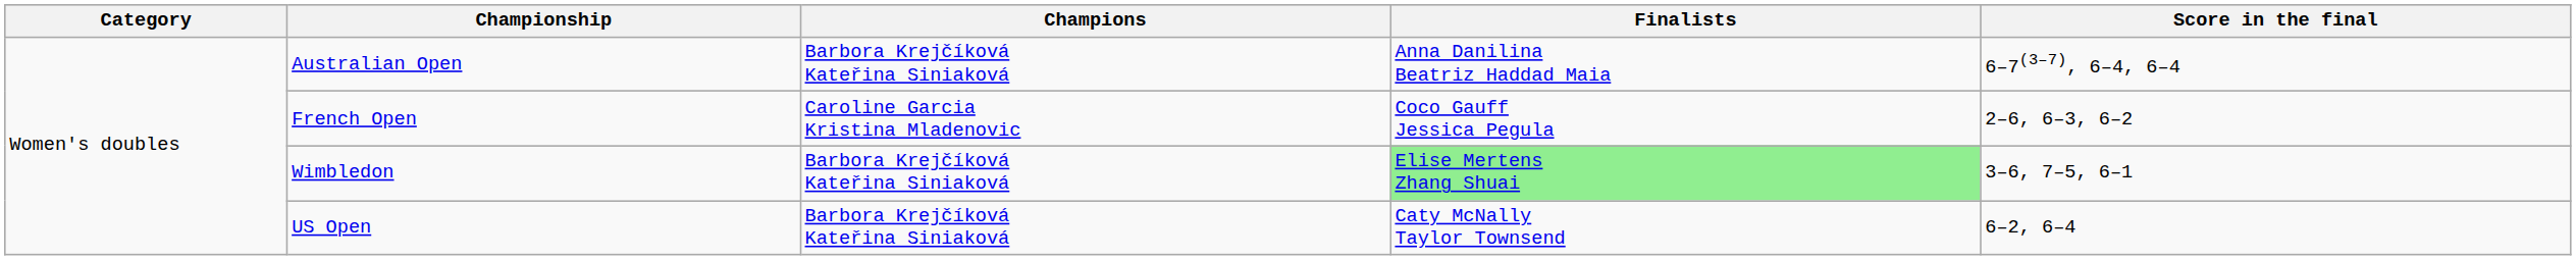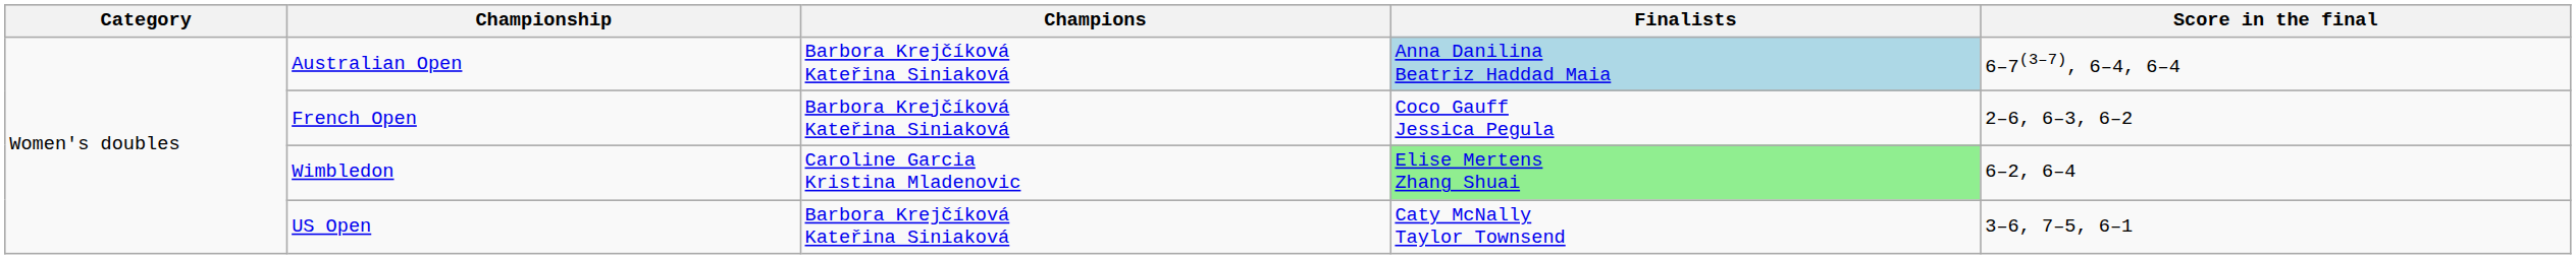 <table class="wikitable" style="font-size:90%;" width=100%>
 <tr>
 <th style="width: 11%;">Category</th>
 <th style="width: 20%;">Championship</th>
 <th style="width: 23%;">Champions</th>
 <th style="width: 23%;">Finalists</th>
 <th style="width: 23%;">Score in the final</th>
 </tr>
 <tr>
 <td rowspan="4">Women's doubles</td>
 <td><a href='#'>Australian Open</a></td>
 <td> <a href='#'>Barbora Krejčíková</a> <br>  <a href='#'>Kateřina Siniaková</a></td>
-<td> <a href='#'>Anna Danilina</a> <br>  <a href='#'>Beatriz Haddad Maia</a></td>
+<td style="background: lightblue;"> <a href='#'>Anna Danilina</a> <br>  <a href='#'>Beatriz Haddad Maia</a></td>
 <td>6–7<sup>(3–7)</sup>, 6–4, 6–4</td>
 </tr>
 <tr>
 <td><a href='#'>French Open</a></td>
-<td> <a href='#'>Caroline Garcia</a> <br>  <a href='#'>Kristina Mladenovic</a></td>
+<td> <a href='#'>Barbora Krejčíková</a> <br>  <a href='#'>Kateřina Siniaková</a></td>
 <td> <a href='#'>Coco Gauff</a> <br>  <a href='#'>Jessica Pegula</a></td>
 <td>2–6, 6–3, 6–2</td>
 </tr>
 <tr>
 <td><a href='#'>Wimbledon</a></td>
-<td> <a href='#'>Barbora Krejčíková</a> <br>  <a href='#'>Kateřina Siniaková</a></td>
+<td> <a href='#'>Caroline Garcia</a> <br>  <a href='#'>Kristina Mladenovic</a></td>
 <td style="background: lightgreen;"> <a href='#'>Elise Mertens</a> <br>  <a href='#'>Zhang Shuai</a></td>
-<td>3–6, 7–5, 6–1</td>
+<td>6–2, 6–4</td>
 </tr>
 <tr>
 <td><a href='#'>US Open</a></td>
 <td> <a href='#'>Barbora Krejčíková</a><br> <a href='#'>Kateřina Siniaková</a></td>
 <td> <a href='#'>Caty McNally</a><br>  <a href='#'>Taylor Townsend</a></td>
-<td>6–2, 6–4</td>
+<td>3–6, 7–5, 6–1</td>
 </tr>
 </table>
